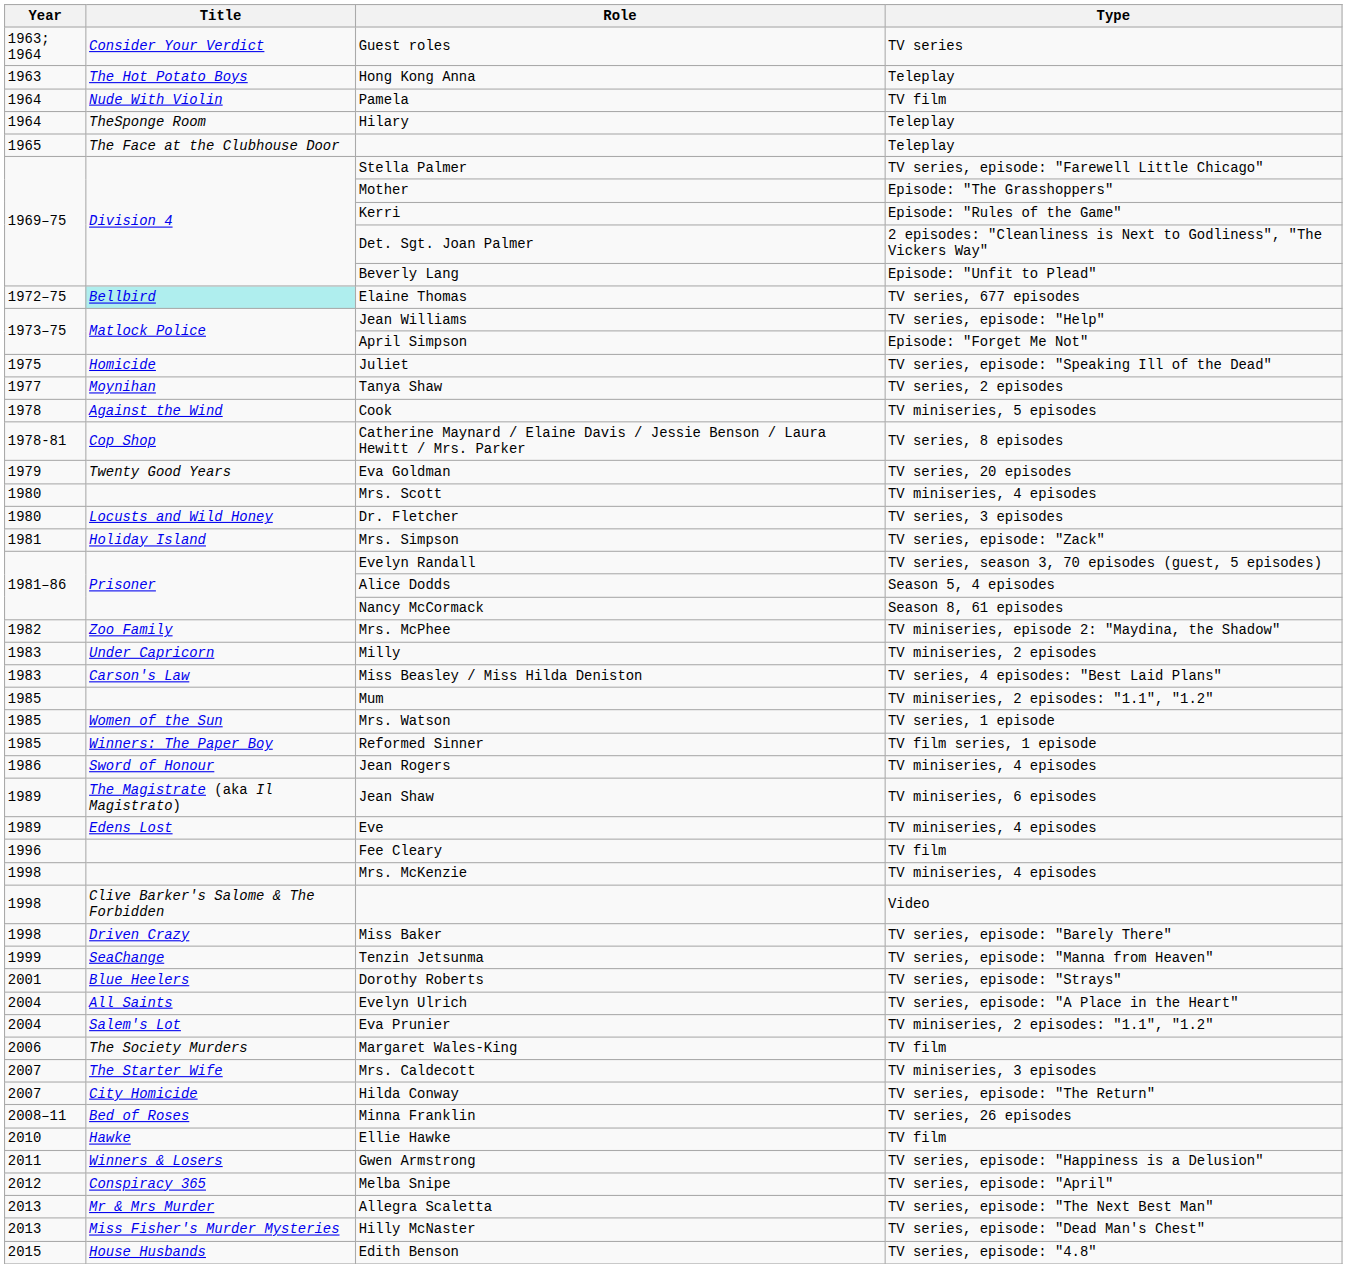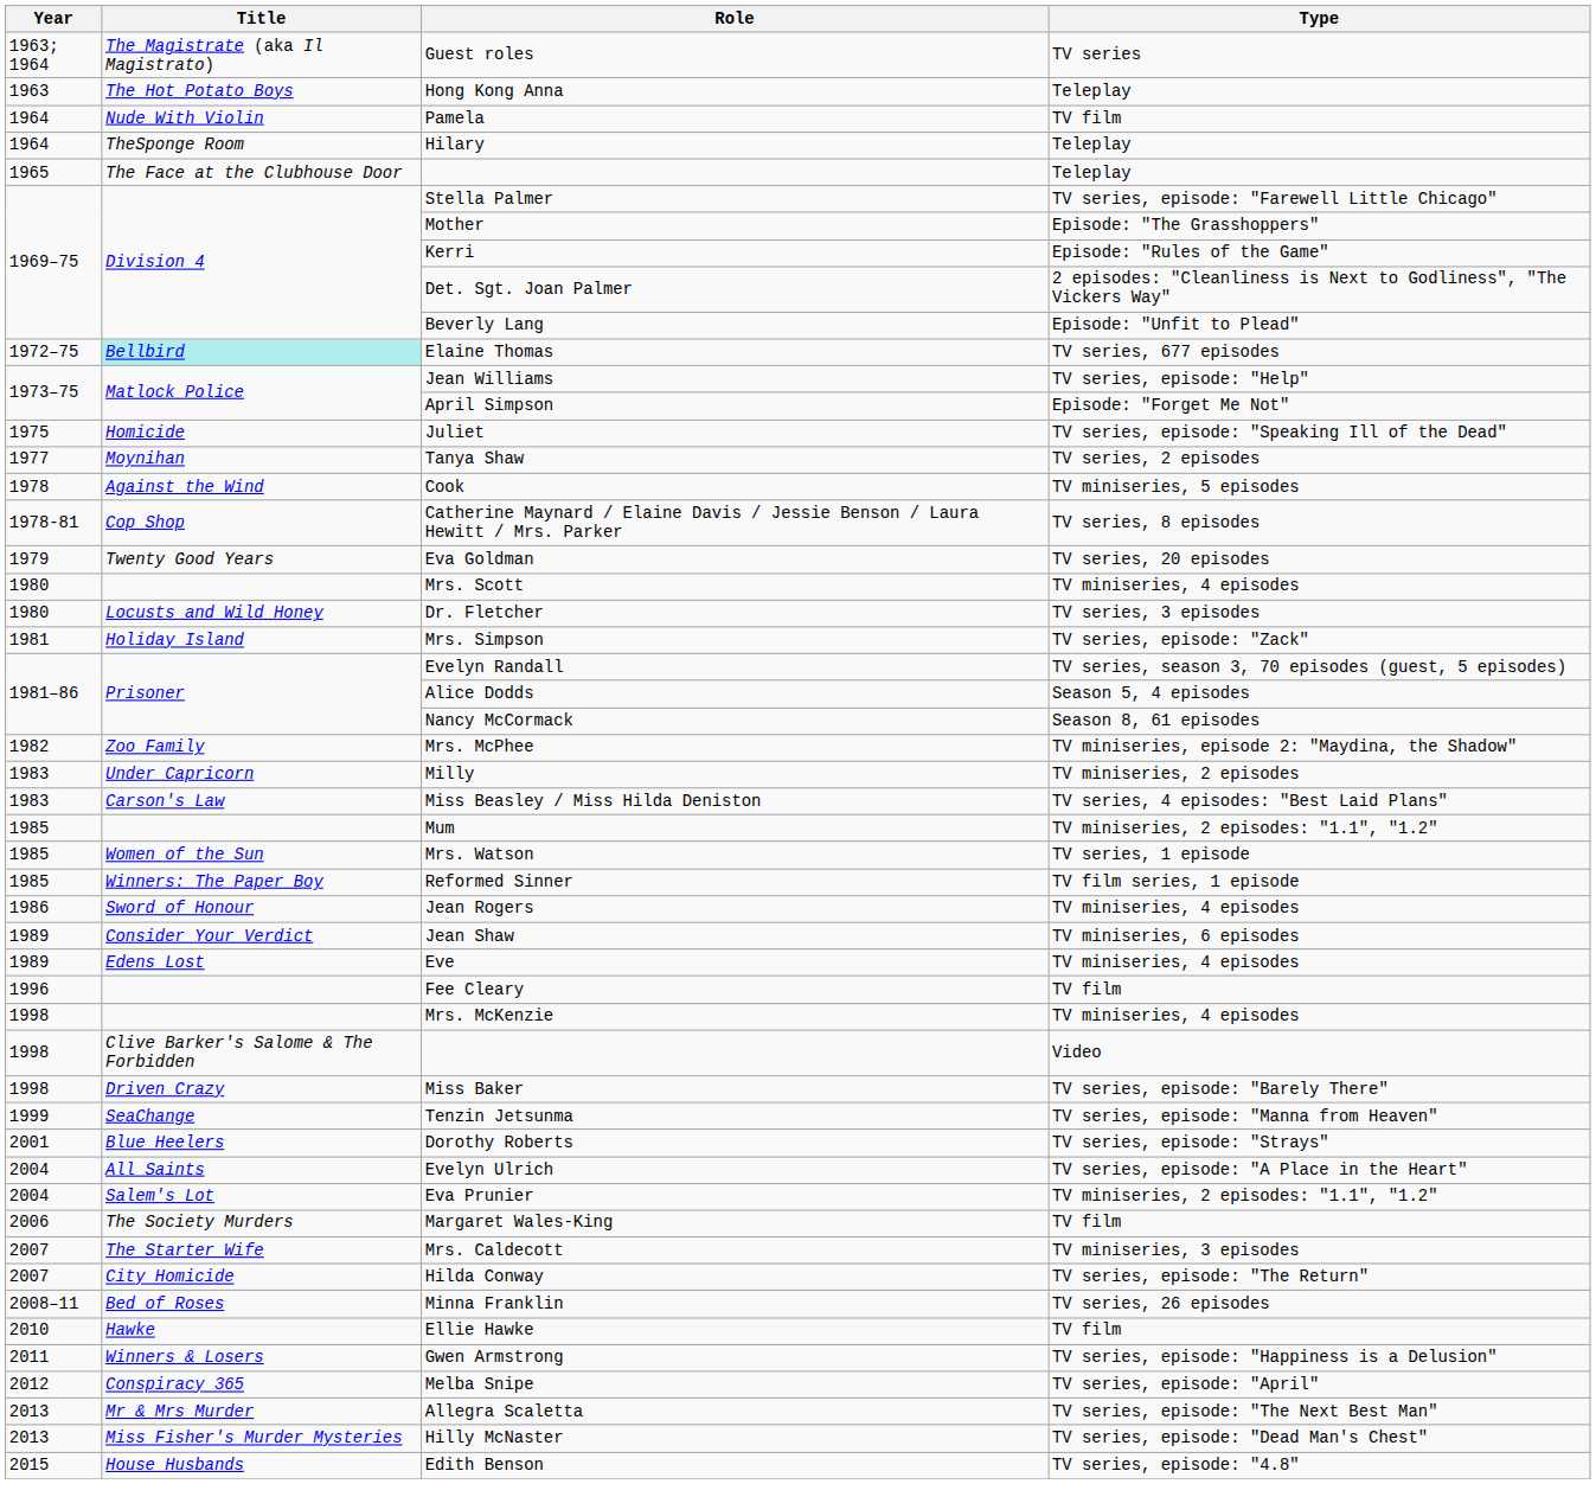 <table class="wikitable sortable">
 <tr>
 <th>Year</th>
 <th>Title</th>
 <th>Role</th>
 <th class="unsortable">Type</th>
 </tr>
 <tr>
 <td>1963; 1964</td>
-<td><em><a href='#'>Consider Your Verdict</a></em></td>
+<td><em><a href='#'>The Magistrate</a></em> (aka <em>Il Magistrato</em>)</td>
 <td>Guest roles</td>
 <td>TV series</td>
 </tr>
 <tr>
 <td>1963</td>
 <td><em><a href='#'>The Hot Potato Boys</a></em></td>
 <td>Hong Kong Anna</td>
 <td>Teleplay</td>
 </tr>
 <tr>
 <td>1964</td>
 <td><em><a href='#'>Nude With Violin</a></em></td>
 <td>Pamela</td>
 <td>TV film</td>
 </tr>
 <tr>
 <td>1964</td>
 <td><em>TheSponge Room</em></td>
 <td>Hilary</td>
 <td>Teleplay</td>
 </tr>
 <tr>
 <td>1965</td>
 <td><em>The Face at the Clubhouse Door</em></td>
 <td></td>
 <td>Teleplay</td>
 </tr>
 <tr>
 <td rowspan="5">1969–75</td>
 <td rowspan="5"><em><a href='#'>Division 4</a></em></td>
 <td>Stella Palmer</td>
 <td>TV series, episode: "Farewell Little Chicago"</td>
 </tr>
 <tr>
 <td>Mother</td>
 <td>Episode: "The Grasshoppers"</td>
 </tr>
 <tr>
 <td>Kerri</td>
 <td>Episode: "Rules of the Game"</td>
 </tr>
 <tr>
 <td>Det. Sgt. Joan Palmer</td>
 <td>2 episodes: "Cleanliness is Next to Godliness", "The Vickers Way"</td>
 </tr>
 <tr>
 <td>Beverly Lang</td>
 <td>Episode: "Unfit to Plead"</td>
 </tr>
 <tr>
 <td>1972–75</td>
 <td style="background: paleturquoise;"><em><a href='#'>Bellbird</a></em></td>
 <td>Elaine Thomas</td>
 <td>TV series, 677 episodes</td>
 </tr>
 <tr>
 <td rowspan="2">1973–75</td>
 <td rowspan="2"><em><a href='#'>Matlock Police</a></em></td>
 <td>Jean Williams</td>
 <td>TV series, episode: "Help"</td>
 </tr>
 <tr>
 <td>April Simpson</td>
 <td>Episode: "Forget Me Not"</td>
 </tr>
 <tr>
 <td>1975</td>
 <td><em><a href='#'>Homicide</a></em></td>
 <td>Juliet</td>
 <td>TV series, episode: "Speaking Ill of the Dead"</td>
 </tr>
 <tr>
 <td>1977</td>
 <td><em><a href='#'>Moynihan</a></em></td>
 <td>Tanya Shaw</td>
 <td>TV series, 2 episodes</td>
 </tr>
 <tr>
 <td>1978</td>
 <td><em><a href='#'>Against the Wind</a></em></td>
 <td>Cook</td>
 <td>TV miniseries, 5 episodes</td>
 </tr>
 <tr>
 <td>1978-81</td>
 <td><em><a href='#'>Cop Shop</a></em></td>
 <td>Catherine Maynard / Elaine Davis / Jessie Benson / Laura Hewitt / Mrs. Parker</td>
 <td>TV series, 8 episodes</td>
 </tr>
 <tr>
 <td>1979</td>
 <td><em>Twenty Good Years</em></td>
 <td>Eva Goldman</td>
 <td>TV series, 20 episodes</td>
 </tr>
 <tr>
 <td>1980</td>
 <td><em></em></td>
 <td>Mrs. Scott</td>
 <td>TV miniseries, 4 episodes</td>
 </tr>
 <tr>
 <td>1980</td>
 <td><em><a href='#'>Locusts and Wild Honey</a></em></td>
 <td>Dr. Fletcher</td>
 <td>TV series, 3 episodes</td>
 </tr>
 <tr>
 <td>1981</td>
 <td><em><a href='#'>Holiday Island</a></em></td>
 <td>Mrs. Simpson</td>
 <td>TV series, episode: "Zack"</td>
 </tr>
 <tr>
 <td rowspan="3">1981–86</td>
 <td rowspan="3"><em><a href='#'>Prisoner</a></em></td>
 <td>Evelyn Randall</td>
 <td>TV series, season 3, 70 episodes (guest, 5 episodes)</td>
 </tr>
 <tr>
 <td>Alice Dodds</td>
 <td>Season 5, 4 episodes</td>
 </tr>
 <tr>
 <td>Nancy McCormack</td>
 <td>Season 8, 61 episodes</td>
 </tr>
 <tr>
 <td>1982</td>
 <td><em><a href='#'>Zoo Family</a></em></td>
 <td>Mrs. McPhee</td>
 <td>TV miniseries, episode 2: "Maydina, the Shadow"</td>
 </tr>
 <tr>
 <td>1983</td>
 <td><em><a href='#'>Under Capricorn</a></em></td>
 <td>Milly</td>
 <td>TV miniseries, 2 episodes</td>
 </tr>
 <tr>
 <td>1983</td>
 <td><em><a href='#'>Carson's Law</a></em></td>
 <td>Miss Beasley / Miss Hilda Deniston</td>
 <td>TV series, 4 episodes: "Best Laid Plans"</td>
 </tr>
 <tr>
 <td>1985</td>
 <td><em></em></td>
 <td>Mum</td>
 <td>TV miniseries, 2 episodes: "1.1", "1.2"</td>
 </tr>
 <tr>
 <td>1985</td>
 <td><em><a href='#'>Women of the Sun</a></em></td>
 <td>Mrs. Watson</td>
 <td>TV series, 1 episode</td>
 </tr>
 <tr>
 <td>1985</td>
 <td><em><a href='#'>Winners: The Paper Boy</a></em></td>
 <td>Reformed Sinner</td>
 <td>TV film series, 1 episode</td>
 </tr>
 <tr>
 <td>1986</td>
 <td><em><a href='#'>Sword of Honour</a></em></td>
 <td>Jean Rogers</td>
 <td>TV miniseries, 4 episodes</td>
 </tr>
 <tr>
 <td>1989</td>
-<td><em><a href='#'>The Magistrate</a></em> (aka <em>Il Magistrato</em>)</td>
+<td><em><a href='#'>Consider Your Verdict</a></em></td>
 <td>Jean Shaw</td>
 <td>TV miniseries, 6 episodes</td>
 </tr>
 <tr>
 <td>1989</td>
 <td><em><a href='#'>Edens Lost</a></em></td>
 <td>Eve</td>
 <td>TV miniseries, 4 episodes</td>
 </tr>
 <tr>
 <td>1996</td>
 <td><em></em></td>
 <td>Fee Cleary</td>
 <td>TV film</td>
 </tr>
 <tr>
 <td>1998</td>
 <td><em></em></td>
 <td>Mrs. McKenzie</td>
 <td>TV miniseries, 4 episodes</td>
 </tr>
 <tr>
 <td>1998</td>
 <td><em>Clive Barker's Salome & The Forbidden</em></td>
 <td></td>
 <td>Video</td>
 </tr>
 <tr>
 <td>1998</td>
 <td><em><a href='#'>Driven Crazy</a></em></td>
 <td>Miss Baker</td>
 <td>TV series, episode: "Barely There"</td>
 </tr>
 <tr>
 <td>1999</td>
 <td><em><a href='#'>SeaChange</a></em></td>
 <td>Tenzin Jetsunma</td>
 <td>TV series, episode: "Manna from Heaven"</td>
 </tr>
 <tr>
 <td>2001</td>
 <td><em><a href='#'>Blue Heelers</a></em></td>
 <td>Dorothy Roberts</td>
 <td>TV series, episode: "Strays"</td>
 </tr>
 <tr>
 <td>2004</td>
 <td><em><a href='#'>All Saints</a></em></td>
 <td>Evelyn Ulrich</td>
 <td>TV series, episode: "A Place in the Heart"</td>
 </tr>
 <tr>
 <td>2004</td>
 <td><em><a href='#'>Salem's Lot</a></em></td>
 <td>Eva Prunier</td>
 <td>TV miniseries, 2 episodes: "1.1", "1.2"</td>
 </tr>
 <tr>
 <td>2006</td>
 <td><em>The Society Murders</em></td>
 <td>Margaret Wales-King</td>
 <td>TV film</td>
 </tr>
 <tr>
 <td>2007</td>
 <td><em><a href='#'>The Starter Wife</a></em></td>
 <td>Mrs. Caldecott</td>
 <td>TV miniseries, 3 episodes</td>
 </tr>
 <tr>
 <td>2007</td>
 <td><em><a href='#'>City Homicide</a></em></td>
 <td>Hilda Conway</td>
 <td>TV series, episode: "The Return"</td>
 </tr>
 <tr>
 <td>2008–11</td>
 <td><em><a href='#'>Bed of Roses</a></em></td>
 <td>Minna Franklin</td>
 <td>TV series, 26 episodes</td>
 </tr>
 <tr>
 <td>2010</td>
 <td><em><a href='#'>Hawke</a></em></td>
 <td>Ellie Hawke</td>
 <td>TV film</td>
 </tr>
 <tr>
 <td>2011</td>
 <td><em><a href='#'>Winners & Losers</a></em></td>
 <td>Gwen Armstrong</td>
 <td>TV series, episode: "Happiness is a Delusion"</td>
 </tr>
 <tr>
 <td>2012</td>
 <td><em><a href='#'>Conspiracy 365</a></em></td>
 <td>Melba Snipe</td>
 <td>TV series, episode: "April"</td>
 </tr>
 <tr>
 <td>2013</td>
 <td><em><a href='#'>Mr & Mrs Murder</a></em></td>
 <td>Allegra Scaletta</td>
 <td>TV series, episode: "The Next Best Man"</td>
 </tr>
 <tr>
 <td>2013</td>
 <td><em><a href='#'>Miss Fisher's Murder Mysteries</a></em></td>
 <td>Hilly McNaster</td>
 <td>TV series, episode: "Dead Man's Chest"</td>
 </tr>
 <tr>
 <td>2015</td>
 <td><em><a href='#'>House Husbands</a></em></td>
 <td>Edith Benson</td>
 <td>TV series, episode: "4.8"</td>
 </tr>
 </table>
